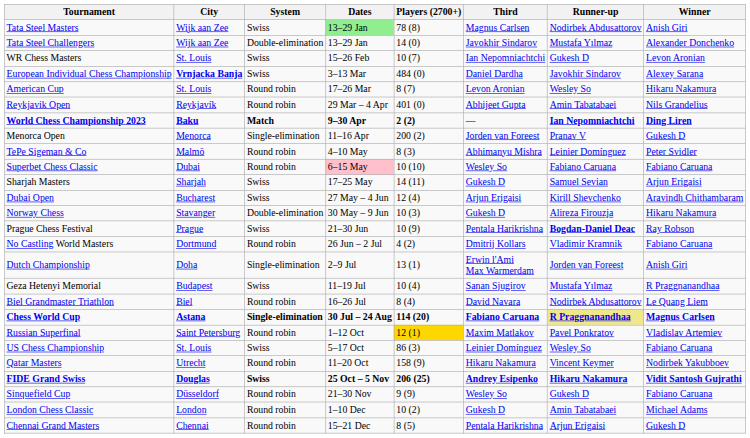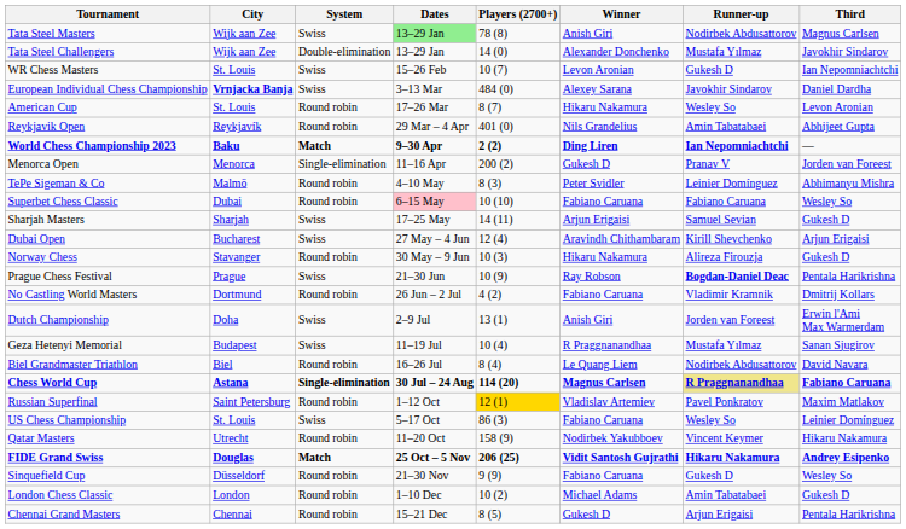 <table class="wikitable">
 <tr>
 <th>Tournament</th>
 <th>City</th>
 <th>System</th>
 <th>Dates</th>
 <th>Players (2700+)</th>
+<th>Winner</th>
+<th>Runner-up</th>
 <th>Third</th>
-<th>Runner-up</th>
-<th>Winner</th>
 </tr>
 <tr>
 <td><a href='#'>Tata Steel Masters</a></td>
 <td> <a href='#'>Wijk aan Zee</a></td>
 <td>Swiss</td>
 <td style="background: lightgreen;">13–29 Jan</td>
 <td>78 (8)</td>
+<td> <a href='#'>Anish Giri</a></td>
+<td> <a href='#'>Nodirbek Abdusattorov</a></td>
 <td> <a href='#'>Magnus Carlsen</a></td>
-<td> <a href='#'>Nodirbek Abdusattorov</a></td>
-<td> <a href='#'>Anish Giri</a></td>
 </tr>
 <tr>
 <td><a href='#'>Tata Steel Challengers</a></td>
 <td> <a href='#'>Wijk aan Zee</a></td>
 <td>Double-elimination</td>
 <td>13–29 Jan</td>
 <td>14 (0)</td>
+<td> <a href='#'>Alexander Donchenko</a></td>
+<td> <a href='#'>Mustafa Yılmaz</a></td>
 <td> <a href='#'>Javokhir Sindarov</a></td>
-<td> <a href='#'>Mustafa Yılmaz</a></td>
-<td> <a href='#'>Alexander Donchenko</a></td>
 </tr>
 <tr>
 <td>WR Chess Masters</td>
 <td> <a href='#'>St. Louis</a></td>
 <td>Swiss</td>
 <td>15–26 Feb</td>
 <td>10 (7)</td>
+<td> <a href='#'>Levon Aronian</a></td>
+<td> <a href='#'>Gukesh D</a></td>
 <td> <a href='#'>Ian Nepomniachtchi</a></td>
-<td> <a href='#'>Gukesh D</a></td>
-<td> <a href='#'>Levon Aronian</a></td>
 </tr>
 <tr>
 <td><a href='#'>European Individual Chess Championship</a></td>
 <td><strong> <a href='#'>Vrnjacka Banja</a></strong></td>
 <td>Swiss</td>
 <td>3–13 Mar</td>
 <td>484 (0)</td>
+<td> <a href='#'>Alexey Sarana</a></td>
+<td> <a href='#'>Javokhir Sindarov</a></td>
 <td> <a href='#'>Daniel Dardha</a></td>
-<td> <a href='#'>Javokhir Sindarov</a></td>
-<td> <a href='#'>Alexey Sarana</a></td>
 </tr>
 <tr>
 <td><a href='#'>American Cup</a></td>
 <td> <a href='#'>St. Louis</a></td>
 <td>Round robin</td>
 <td>17–26 Mar</td>
 <td>8 (7)</td>
+<td> <a href='#'>Hikaru Nakamura</a></td>
+<td> <a href='#'>Wesley So</a></td>
 <td> <a href='#'>Levon Aronian</a></td>
-<td> <a href='#'>Wesley So</a></td>
-<td> <a href='#'>Hikaru Nakamura</a></td>
 </tr>
 <tr>
 <td><a href='#'>Reykjavik Open</a></td>
 <td> <a href='#'>Reykjavík</a></td>
 <td>Round robin</td>
 <td>29 Mar – 4 Apr</td>
 <td>401 (0)</td>
+<td> <a href='#'>Nils Grandelius</a></td>
+<td> <a href='#'>Amin Tabatabaei</a></td>
 <td> <a href='#'>Abhijeet Gupta</a></td>
-<td> <a href='#'>Amin Tabatabaei</a></td>
-<td> <a href='#'>Nils Grandelius</a></td>
 </tr>
 <tr>
 <td><strong><a href='#'>World Chess Championship 2023</a></strong></td>
 <td><strong> <a href='#'>Baku</a></strong></td>
 <td><strong>Match</strong></td>
 <td><strong>9–30 Apr</strong></td>
 <td><strong>2 (2)</strong></td>
+<td><strong> <a href='#'>Ding Liren</a></strong></td>
+<td><strong> <a href='#'>Ian Nepomniachtchi</a></strong></td>
 <td><strong>—</strong></td>
-<td><strong> <a href='#'>Ian Nepomniachtchi</a></strong></td>
-<td><strong> <a href='#'>Ding Liren</a></strong></td>
 </tr>
 <tr>
 <td>Menorca Open</td>
 <td> <a href='#'>Menorca</a></td>
 <td>Single-elimination</td>
 <td>11–16 Apr</td>
 <td>200 (2)</td>
+<td> <a href='#'>Gukesh D</a></td>
+<td> <a href='#'>Pranav V</a></td>
 <td> <a href='#'>Jorden van Foreest</a></td>
-<td> <a href='#'>Pranav V</a></td>
-<td> <a href='#'>Gukesh D</a></td>
 </tr>
 <tr>
 <td><a href='#'>TePe Sigeman & Co</a></td>
 <td> <a href='#'>Malmö</a></td>
 <td>Round robin</td>
 <td>4–10 May</td>
 <td>8 (3)</td>
+<td> <a href='#'>Peter Svidler</a></td>
+<td> <a href='#'>Leinier Domínguez</a></td>
 <td> <a href='#'>Abhimanyu Mishra</a></td>
-<td> <a href='#'>Leinier Domínguez</a></td>
-<td> <a href='#'>Peter Svidler</a></td>
 </tr>
 <tr>
 <td><a href='#'>Superbet Chess Classic</a></td>
 <td> <a href='#'>Dubai</a></td>
 <td>Round robin</td>
 <td style="background: pink;">6–15 May</td>
 <td>10 (10)</td>
-<td> <a href='#'>Wesley So</a></td>
 <td> <a href='#'>Fabiano Caruana</a></td>
 <td> <a href='#'>Fabiano Caruana</a></td>
+<td> <a href='#'>Wesley So</a></td>
 </tr>
 <tr>
 <td>Sharjah Masters</td>
 <td> <a href='#'>Sharjah</a></td>
 <td>Swiss</td>
 <td>17–25 May</td>
 <td>14 (11)</td>
+<td> <a href='#'>Arjun Erigaisi</a></td>
+<td> <a href='#'>Samuel Sevian</a></td>
 <td> <a href='#'>Gukesh D</a></td>
-<td> <a href='#'>Samuel Sevian</a></td>
-<td> <a href='#'>Arjun Erigaisi</a></td>
 </tr>
 <tr>
 <td><a href='#'>Dubai Open</a></td>
 <td> <a href='#'>Bucharest</a></td>
 <td>Swiss</td>
 <td>27 May – 4 Jun</td>
 <td>12 (4)</td>
+<td> <a href='#'>Aravindh Chithambaram</a></td>
+<td> <a href='#'>Kirill Shevchenko</a></td>
 <td> <a href='#'>Arjun Erigaisi</a></td>
-<td> <a href='#'>Kirill Shevchenko</a></td>
-<td> <a href='#'>Aravindh Chithambaram</a></td>
 </tr>
 <tr>
 <td><a href='#'>Norway Chess</a></td>
 <td> <a href='#'>Stavanger</a></td>
-<td>Double-elimination</td>
+<td>Round robin</td>
 <td>30 May – 9 Jun</td>
 <td>10 (3)</td>
+<td> <a href='#'>Hikaru Nakamura</a></td>
+<td> <a href='#'>Alireza Firouzja</a></td>
 <td> <a href='#'>Gukesh D</a></td>
-<td> <a href='#'>Alireza Firouzja</a></td>
-<td> <a href='#'>Hikaru Nakamura</a></td>
 </tr>
 <tr>
 <td>Prague Chess Festival</td>
 <td> <a href='#'>Prague</a></td>
 <td>Swiss</td>
 <td>21–30 Jun</td>
 <td>10 (9)</td>
+<td> <a href='#'>Ray Robson</a></td>
+<td><strong> <a href='#'>Bogdan-Daniel Deac</a></strong></td>
 <td> <a href='#'>Pentala Harikrishna</a></td>
-<td><strong> <a href='#'>Bogdan-Daniel Deac</a></strong></td>
-<td> <a href='#'>Ray Robson</a></td>
 </tr>
 <tr>
 <td><a href='#'>No Castling</a> World Masters</td>
 <td> <a href='#'>Dortmund</a></td>
 <td>Round robin</td>
 <td>26 Jun – 2 Jul</td>
 <td>4 (2)</td>
+<td> <a href='#'>Fabiano Caruana</a></td>
+<td> <a href='#'>Vladimir Kramnik</a></td>
 <td> <a href='#'>Dmitrij Kollars</a></td>
-<td> <a href='#'>Vladimir Kramnik</a></td>
-<td> <a href='#'>Fabiano Caruana</a></td>
 </tr>
 <tr>
 <td><a href='#'>Dutch Championship</a></td>
 <td> <a href='#'>Doha</a></td>
-<td>Single-elimination</td>
+<td>Swiss</td>
 <td>2–9 Jul</td>
 <td>13 (1)</td>
+<td> <a href='#'>Anish Giri</a></td>
+<td> <a href='#'>Jorden van Foreest</a></td>
 <td> <a href='#'>Erwin l'Ami</a> <br>  <a href='#'>Max Warmerdam</a></td>
-<td> <a href='#'>Jorden van Foreest</a></td>
-<td> <a href='#'>Anish Giri</a></td>
 </tr>
 <tr>
 <td>Geza Hetenyi Memorial</td>
 <td> <a href='#'>Budapest</a></td>
 <td>Swiss</td>
 <td>11–19 Jul</td>
 <td>10 (4)</td>
+<td> <a href='#'>R Praggnanandhaa</a></td>
+<td> <a href='#'>Mustafa Yılmaz</a></td>
 <td> <a href='#'>Sanan Sjugirov</a></td>
-<td> <a href='#'>Mustafa Yılmaz</a></td>
-<td> <a href='#'>R Praggnanandhaa</a></td>
 </tr>
 <tr>
 <td><a href='#'>Biel Grandmaster Triathlon</a></td>
 <td> <a href='#'>Biel</a></td>
 <td>Round robin</td>
 <td>16–26 Jul</td>
 <td>8 (4)</td>
+<td> <a href='#'>Le Quang Liem</a></td>
+<td> <a href='#'>Nodirbek Abdusattorov</a></td>
 <td> <a href='#'>David Navara</a></td>
-<td> <a href='#'>Nodirbek Abdusattorov</a></td>
-<td> <a href='#'>Le Quang Liem</a></td>
 </tr>
 <tr>
 <td><a href='#'><strong>Chess World Cup</strong></a></td>
 <td><strong> <a href='#'>Astana</a></strong></td>
 <td><strong>Single-elimination</strong></td>
 <td><strong>30 Jul – 24 Aug</strong></td>
 <td><strong>114 (20)</strong></td>
+<td><strong> <a href='#'>Magnus Carlsen</a></strong></td>
+<td style="background: khaki;"><strong> <a href='#'>R Praggnanandhaa</a></strong></td>
 <td><strong> <a href='#'>Fabiano Caruana</a></strong></td>
-<td style="background: khaki;"><strong> <a href='#'>R Praggnanandhaa</a></strong></td>
-<td><strong> <a href='#'>Magnus Carlsen</a></strong></td>
 </tr>
 <tr>
 <td><a href='#'>Russian Superfinal</a></td>
 <td> <a href='#'>Saint Petersburg</a></td>
 <td>Round robin</td>
 <td>1–12 Oct</td>
 <td style="background: gold;">12 (1)</td>
+<td> <a href='#'>Vladislav Artemiev</a></td>
+<td> <a href='#'>Pavel Ponkratov</a></td>
 <td> <a href='#'>Maxim Matlakov</a></td>
-<td> <a href='#'>Pavel Ponkratov</a></td>
-<td> <a href='#'>Vladislav Artemiev</a></td>
 </tr>
 <tr>
 <td><a href='#'>US Chess Championship</a></td>
 <td> <a href='#'>St. Louis</a></td>
 <td>Swiss</td>
 <td>5–17 Oct</td>
 <td>86 (3)</td>
+<td> <a href='#'>Fabiano Caruana</a></td>
+<td> <a href='#'>Wesley So</a></td>
 <td> <a href='#'>Leinier Domínguez</a></td>
-<td> <a href='#'>Wesley So</a></td>
-<td> <a href='#'>Fabiano Caruana</a></td>
 </tr>
 <tr>
 <td><a href='#'>Qatar Masters</a></td>
 <td> <a href='#'>Utrecht</a></td>
 <td>Round robin</td>
 <td>11–20 Oct</td>
 <td>158 (9)</td>
+<td> <a href='#'>Nodirbek Yakubboev</a></td>
+<td> <a href='#'>Vincent Keymer</a></td>
 <td> <a href='#'>Hikaru Nakamura</a></td>
-<td> <a href='#'>Vincent Keymer</a></td>
-<td> <a href='#'>Nodirbek Yakubboev</a></td>
 </tr>
 <tr>
 <td><a href='#'><strong>FIDE Grand Swiss</strong></a></td>
 <td><strong> <a href='#'>Douglas</a></strong></td>
-<td><strong>Swiss</strong></td>
+<td><strong>Match</strong></td>
 <td><strong>25 Oct – 5 Nov</strong></td>
 <td><strong>206 (25)</strong></td>
+<td><strong> <a href='#'>Vidit Santosh Gujrathi</a></strong></td>
+<td><strong> <a href='#'>Hikaru Nakamura</a></strong></td>
 <td><strong> <a href='#'>Andrey Esipenko</a></strong></td>
-<td><strong> <a href='#'>Hikaru Nakamura</a></strong></td>
-<td><strong> <a href='#'>Vidit Santosh Gujrathi</a></strong></td>
 </tr>
 <tr>
 <td><a href='#'>Sinquefield Cup</a></td>
 <td> <a href='#'>Düsseldorf</a></td>
 <td>Round robin</td>
 <td>21–30 Nov</td>
 <td>9 (9)</td>
+<td> <a href='#'>Fabiano Caruana</a></td>
+<td> <a href='#'>Gukesh D</a></td>
 <td> <a href='#'>Wesley So</a></td>
-<td> <a href='#'>Gukesh D</a></td>
-<td> <a href='#'>Fabiano Caruana</a></td>
 </tr>
 <tr>
 <td><a href='#'>London Chess Classic</a></td>
 <td> <a href='#'>London</a></td>
 <td>Round robin</td>
 <td>1–10 Dec</td>
 <td>10 (2)</td>
+<td> <a href='#'>Michael Adams</a></td>
+<td> <a href='#'>Amin Tabatabaei</a></td>
 <td> <a href='#'>Gukesh D</a></td>
-<td> <a href='#'>Amin Tabatabaei</a></td>
-<td> <a href='#'>Michael Adams</a></td>
 </tr>
 <tr>
 <td><a href='#'>Chennai Grand Masters</a></td>
 <td> <a href='#'>Chennai</a></td>
 <td>Round robin</td>
 <td>15–21 Dec</td>
 <td>8 (5)</td>
+<td> <a href='#'>Gukesh D</a></td>
+<td> <a href='#'>Arjun Erigaisi</a></td>
 <td> <a href='#'>Pentala Harikrishna</a></td>
-<td> <a href='#'>Arjun Erigaisi</a></td>
-<td> <a href='#'>Gukesh D</a></td>
 </tr>
 </table>
